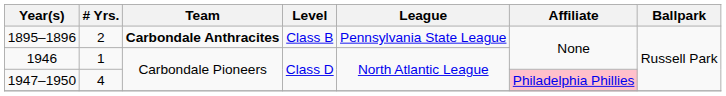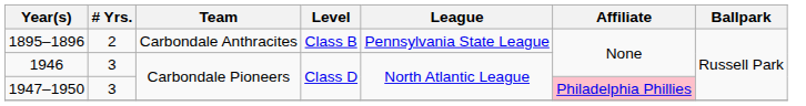 <table class="wikitable" style="text-align:center; font-size: 95%;">
 <tr>
 <th>Year(s)</th>
 <th># Yrs.</th>
 <th>Team</th>
 <th>Level</th>
 <th>League</th>
 <th>Affiliate</th>
 <th>Ballpark</th>
 </tr>
 <tr>
 <td>1895–1896</td>
 <td>2</td>
-<td><strong>Carbondale Anthracites</strong></td>
+<td>Carbondale Anthracites</td>
 <td><a href='#'>Class B</a></td>
 <td><a href='#'>Pennsylvania State League</a></td>
 <td Rowspan=2>None</td>
 <td rowspan=3>Russell Park</td>
 </tr>
 <tr>
 <td>1946</td>
-<td>1</td>
+<td>3</td>
 <td rowspan=2>Carbondale Pioneers</td>
 <td rowspan=2><a href='#'>Class D</a></td>
 <td rowspan=2><a href='#'>North Atlantic League</a></td>
 </tr>
 <tr>
 <td>1947–1950</td>
-<td>4</td>
+<td>3</td>
 <td style="background: pink;"><a href='#'>Philadelphia Phillies</a></td>
 </tr>
 <tr>
 </tr>
 </table>
